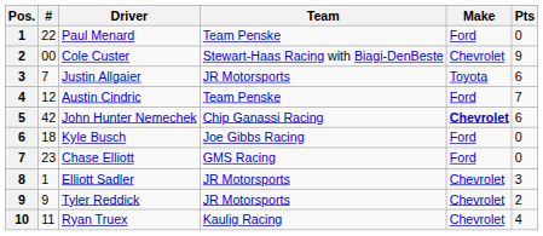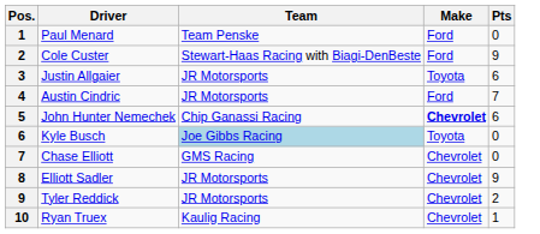 <table class="wikitable" style="font-size:95%">
 <tr>
 <th>Pos.</th>
-<th>#</th>
 <th>Driver</th>
 <th>Team</th>
 <th>Make</th>
 <th>Pts</th>
 </tr>
 <tr>
 <th>1</th>
-<td>22</td>
 <td><a href='#'>Paul Menard</a></td>
 <td><a href='#'>Team Penske</a></td>
 <td><a href='#'>Ford</a></td>
 <td>0</td>
 </tr>
 <tr>
 <th>2</th>
-<td>00</td>
 <td><a href='#'>Cole Custer</a></td>
 <td><a href='#'>Stewart-Haas Racing</a> with <a href='#'>Biagi-DenBeste</a></td>
-<td><a href='#'>Chevrolet</a></td>
+<td><a href='#'>Ford</a></td>
 <td>9</td>
 </tr>
 <tr>
 <th>3</th>
-<td>7</td>
 <td><a href='#'>Justin Allgaier</a></td>
 <td><a href='#'>JR Motorsports</a></td>
 <td><a href='#'>Toyota</a></td>
 <td>6</td>
 </tr>
 <tr>
 <th>4</th>
-<td>12</td>
 <td><a href='#'>Austin Cindric</a></td>
-<td><a href='#'>Team Penske</a></td>
+<td><a href='#'>JR Motorsports</a></td>
 <td><a href='#'>Ford</a></td>
 <td>7</td>
 </tr>
 <tr>
 <th>5</th>
-<td>42</td>
 <td><a href='#'>John Hunter Nemechek</a></td>
 <td><a href='#'>Chip Ganassi Racing</a></td>
 <td><strong><a href='#'>Chevrolet</a></strong></td>
 <td>6</td>
 </tr>
 <tr>
 <th>6</th>
-<td>18</td>
 <td><a href='#'>Kyle Busch</a></td>
-<td><a href='#'>Joe Gibbs Racing</a></td>
-<td><a href='#'>Ford</a></td>
+<td style="background: lightblue;"><a href='#'>Joe Gibbs Racing</a></td>
+<td><a href='#'>Toyota</a></td>
 <td>0</td>
 </tr>
 <tr>
 <th>7</th>
-<td>23</td>
 <td><a href='#'>Chase Elliott</a></td>
 <td><a href='#'>GMS Racing</a></td>
-<td><a href='#'>Ford</a></td>
+<td><a href='#'>Chevrolet</a></td>
 <td>0</td>
 </tr>
 <tr>
 <th>8</th>
-<td>1</td>
 <td><a href='#'>Elliott Sadler</a></td>
 <td><a href='#'>JR Motorsports</a></td>
 <td><a href='#'>Chevrolet</a></td>
-<td>3</td>
+<td>9</td>
 </tr>
 <tr>
 <th>9</th>
-<td>9</td>
 <td><a href='#'>Tyler Reddick</a></td>
 <td><a href='#'>JR Motorsports</a></td>
 <td><a href='#'>Chevrolet</a></td>
 <td>2</td>
 </tr>
 <tr>
 <th>10</th>
-<td>11</td>
 <td><a href='#'>Ryan Truex</a></td>
 <td><a href='#'>Kaulig Racing</a></td>
 <td><a href='#'>Chevrolet</a></td>
-<td>4</td>
+<td>1</td>
 </tr>
 </table>
